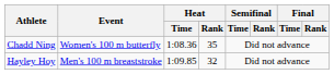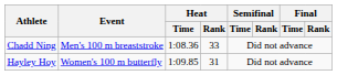 <table class=wikitable style="font-size:90%">
 <tr>
 <th rowspan="2">Athlete</th>
 <th rowspan="2">Event</th>
 <th colspan="2">Heat</th>
 <th colspan="2">Semifinal</th>
 <th colspan="2">Final</th>
 </tr>
 <tr style="font-size:95%">
 <th>Time</th>
 <th>Rank</th>
 <th>Time</th>
 <th>Rank</th>
 <th>Time</th>
 <th>Rank</th>
 </tr>
 <tr align=center>
 <td align=left><a href='#'>Chadd Ning</a></td>
-<td align=left><a href='#'>Women's 100 m butterfly</a></td>
+<td align=left><a href='#'>Men's 100 m breaststroke</a></td>
 <td>1:08.36</td>
-<td>35</td>
+<td>33</td>
 <td colspan=4>Did not advance</td>
 </tr>
 <tr align=center>
 <td align=left><a href='#'>Hayley Hoy</a></td>
-<td align=left><a href='#'>Men's 100 m breaststroke</a></td>
+<td align=left><a href='#'>Women's 100 m butterfly</a></td>
 <td>1:09.85</td>
-<td>32</td>
+<td>31</td>
 <td colspan=4>Did not advance</td>
 </tr>
 </table>
